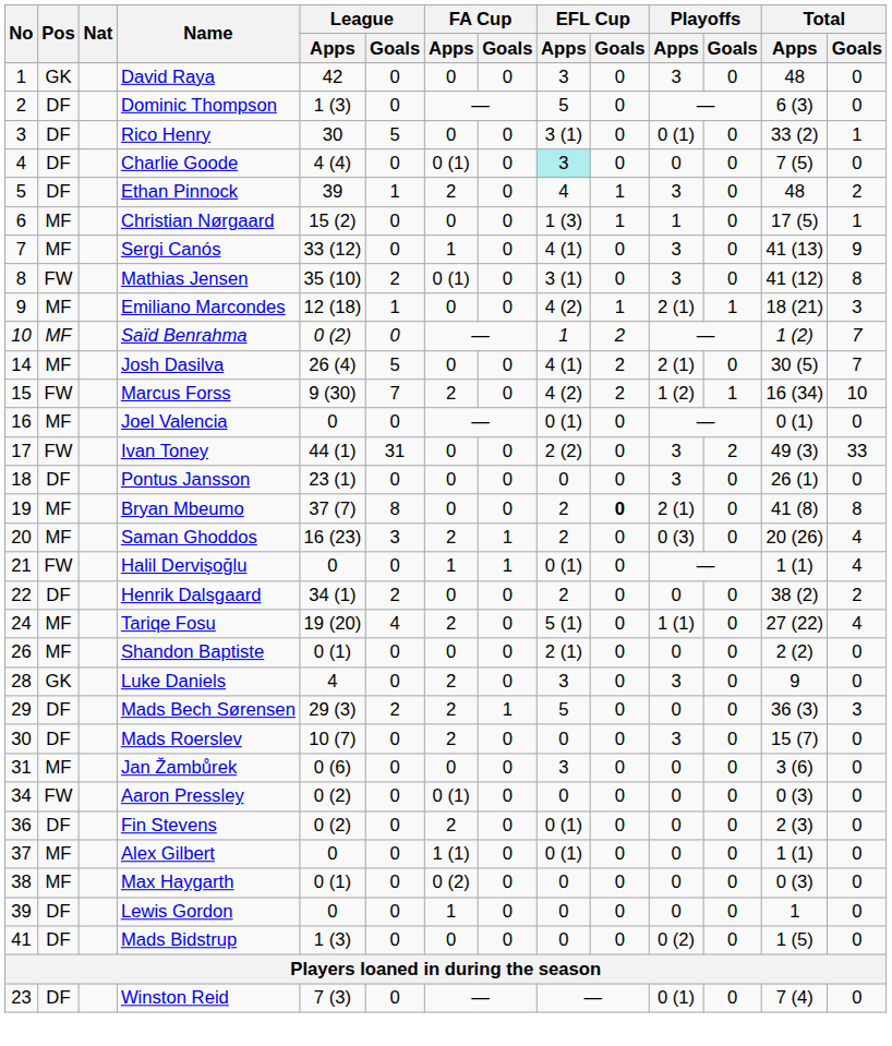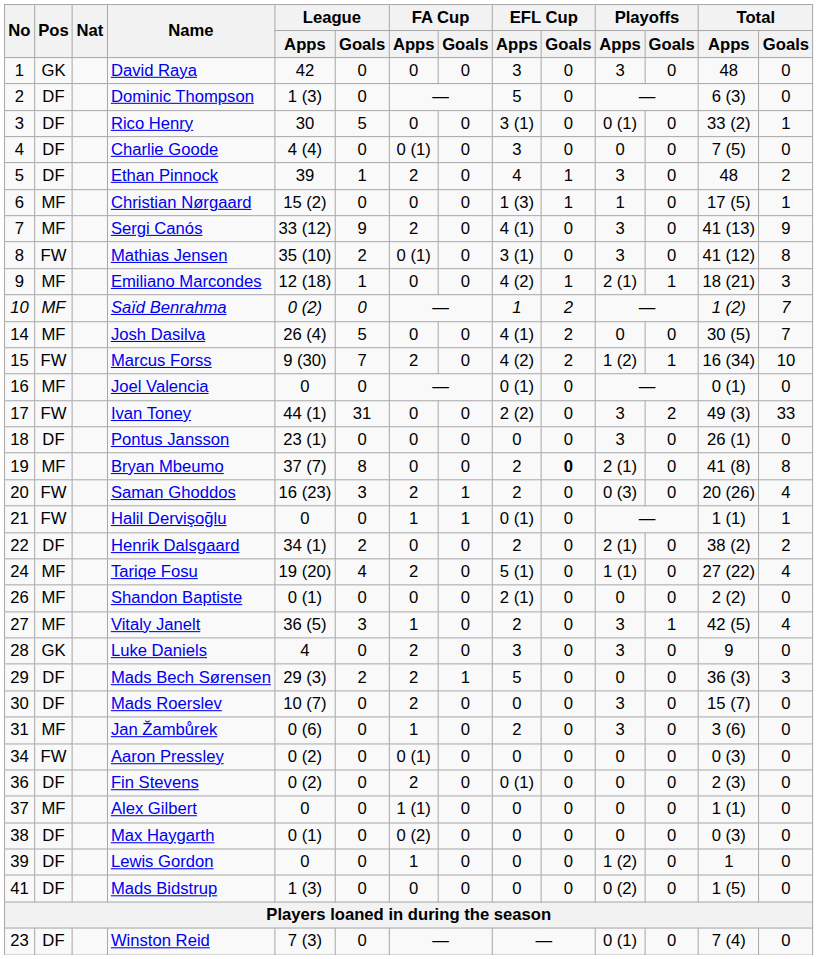 <table class="wikitable sortable" style="text-align:center">
 <tr>
 <th rowspan="2">No</th>
 <th rowspan="2">Pos</th>
 <th rowspan="2">Nat</th>
 <th rowspan="2">Name</th>
 <th colspan="2" style="width:85px;">League</th>
 <th colspan="2" style="width:85px;">FA Cup</th>
 <th colspan="2" style="width:85px;">EFL Cup</th>
 <th colspan="2">Playoffs</th>
 <th colspan="2" style="width:85px;">Total</th>
 </tr>
 <tr>
 <th>Apps</th>
 <th>Goals</th>
 <th>Apps</th>
 <th>Goals</th>
 <th>Apps</th>
 <th>Goals</th>
 <th>Apps</th>
 <th>Goals</th>
 <th>Apps</th>
 <th>Goals</th>
 </tr>
 <tr>
 <td>1</td>
 <td>GK</td>
 <td></td>
 <td style="text-align:left;"><a href='#'>David Raya</a></td>
 <td>42</td>
 <td>0</td>
 <td>0</td>
 <td>0</td>
 <td>3</td>
 <td>0</td>
 <td>3</td>
 <td>0</td>
 <td>48</td>
 <td>0</td>
 </tr>
 <tr>
 <td>2</td>
 <td>DF</td>
 <td></td>
 <td style="text-align:left;"><a href='#'>Dominic Thompson</a></td>
 <td>1 (3)</td>
 <td>0</td>
 <td colspan="2">—</td>
 <td>5</td>
 <td>0</td>
 <td colspan="2">—</td>
 <td>6 (3)</td>
 <td>0</td>
 </tr>
 <tr>
 <td>3</td>
 <td>DF</td>
 <td></td>
 <td style="text-align:left;"><a href='#'>Rico Henry</a></td>
 <td>30</td>
 <td>5</td>
 <td>0</td>
 <td>0</td>
 <td>3 (1)</td>
 <td>0</td>
 <td>0 (1)</td>
 <td>0</td>
 <td>33 (2)</td>
 <td>1</td>
 </tr>
 <tr>
 <td>4</td>
 <td>DF</td>
 <td></td>
 <td style="text-align:left;"><a href='#'>Charlie Goode</a></td>
 <td>4 (4)</td>
 <td>0</td>
 <td>0 (1)</td>
 <td>0</td>
-<td style="background: paleturquoise;">3</td>
+<td>3</td>
 <td>0</td>
 <td>0</td>
 <td>0</td>
 <td>7 (5)</td>
 <td>0</td>
 </tr>
 <tr>
 <td>5</td>
 <td>DF</td>
 <td></td>
 <td style="text-align:left;"><a href='#'>Ethan Pinnock</a></td>
 <td>39</td>
 <td>1</td>
 <td>2</td>
 <td>0</td>
 <td>4</td>
 <td>1</td>
 <td>3</td>
 <td>0</td>
 <td>48</td>
 <td>2</td>
 </tr>
 <tr>
 <td>6</td>
 <td>MF</td>
 <td></td>
 <td style="text-align:left;"><a href='#'>Christian Nørgaard</a></td>
 <td>15 (2)</td>
 <td>0</td>
 <td>0</td>
 <td>0</td>
 <td>1 (3)</td>
 <td>1</td>
 <td>1</td>
 <td>0</td>
 <td>17 (5)</td>
 <td>1</td>
 </tr>
 <tr>
 <td>7</td>
 <td>MF</td>
 <td></td>
 <td style="text-align:left;"><a href='#'>Sergi Canós</a></td>
 <td>33 (12)</td>
-<td>0</td>
-<td>1</td>
+<td>9</td>
+<td>2</td>
 <td>0</td>
 <td>4 (1)</td>
 <td>0</td>
 <td>3</td>
 <td>0</td>
 <td>41 (13)</td>
 <td>9</td>
 </tr>
 <tr>
 <td>8</td>
 <td>FW</td>
 <td></td>
 <td style="text-align:left;"><a href='#'>Mathias Jensen</a></td>
 <td>35 (10)</td>
 <td>2</td>
 <td>0 (1)</td>
 <td>0</td>
 <td>3 (1)</td>
 <td>0</td>
 <td>3</td>
 <td>0</td>
 <td>41 (12)</td>
 <td>8</td>
 </tr>
 <tr>
 <td>9</td>
 <td>MF</td>
 <td></td>
 <td style="text-align:left;"><a href='#'>Emiliano Marcondes</a></td>
 <td>12 (18)</td>
 <td>1</td>
 <td>0</td>
 <td>0</td>
 <td>4 (2)</td>
 <td>1</td>
 <td>2 (1)</td>
 <td>1</td>
 <td>18 (21)</td>
 <td>3</td>
 </tr>
 <tr>
 <td><em>10</em></td>
 <td><em>MF</em></td>
 <td><em></em></td>
 <td style="text-align:left;"><em><a href='#'>Saïd Benrahma</a></em></td>
 <td><em>0 (2)</em></td>
 <td><em>0</em></td>
 <td colspan="2"><em>—</em></td>
 <td><em>1</em></td>
 <td><em>2</em></td>
 <td colspan="2">—</td>
 <td><em>1 (2)</em></td>
 <td><em>7</em></td>
 </tr>
 <tr>
 <td>14</td>
 <td>MF</td>
 <td></td>
 <td style="text-align:left;"><a href='#'>Josh Dasilva</a></td>
 <td>26 (4)</td>
 <td>5</td>
 <td>0</td>
 <td>0</td>
 <td>4 (1)</td>
 <td>2</td>
-<td>2 (1)</td>
+<td>0</td>
 <td>0</td>
 <td>30 (5)</td>
 <td>7</td>
 </tr>
 <tr>
 <td>15</td>
 <td>FW</td>
 <td></td>
 <td style="text-align:left;"><a href='#'>Marcus Forss</a></td>
 <td>9 (30)</td>
 <td>7</td>
 <td>2</td>
 <td>0</td>
 <td>4 (2)</td>
 <td>2</td>
 <td>1 (2)</td>
 <td>1</td>
 <td>16 (34)</td>
 <td>10</td>
 </tr>
 <tr>
 <td>16</td>
 <td>MF</td>
 <td></td>
 <td style="text-align:left;"><a href='#'>Joel Valencia</a></td>
 <td>0</td>
 <td>0</td>
 <td colspan="2">—</td>
 <td>0 (1)</td>
 <td>0</td>
 <td colspan="2">—</td>
 <td>0 (1)</td>
 <td>0</td>
 </tr>
 <tr>
 <td>17</td>
 <td>FW</td>
 <td></td>
 <td style="text-align:left;"><a href='#'>Ivan Toney</a></td>
 <td>44 (1)</td>
 <td>31</td>
 <td>0</td>
 <td>0</td>
 <td>2 (2)</td>
 <td>0</td>
 <td>3</td>
 <td>2</td>
 <td>49 (3)</td>
 <td>33</td>
 </tr>
 <tr>
 <td>18</td>
 <td>DF</td>
 <td></td>
 <td style="text-align:left;"><a href='#'>Pontus Jansson</a></td>
 <td>23 (1)</td>
 <td>0</td>
 <td>0</td>
 <td>0</td>
 <td>0</td>
 <td>0</td>
 <td>3</td>
 <td>0</td>
 <td>26 (1)</td>
 <td>0</td>
 </tr>
 <tr>
 <td>19</td>
 <td>MF</td>
 <td></td>
 <td style="text-align:left;"><a href='#'>Bryan Mbeumo</a></td>
 <td>37 (7)</td>
 <td>8</td>
 <td>0</td>
 <td>0</td>
 <td>2</td>
 <td><strong>0</strong></td>
 <td>2 (1)</td>
 <td>0</td>
 <td>41 (8)</td>
 <td>8</td>
 </tr>
 <tr>
 <td>20</td>
-<td>MF</td>
+<td>FW</td>
 <td></td>
 <td style="text-align:left;"><a href='#'>Saman Ghoddos</a></td>
 <td>16 (23)</td>
 <td>3</td>
 <td>2</td>
 <td>1</td>
 <td>2</td>
 <td>0</td>
 <td>0 (3)</td>
 <td>0</td>
 <td>20 (26)</td>
 <td>4</td>
 </tr>
 <tr>
 <td>21</td>
 <td>FW</td>
 <td></td>
 <td style="text-align:left;"><a href='#'>Halil Dervişoğlu</a></td>
 <td>0</td>
 <td>0</td>
 <td>1</td>
 <td>1</td>
 <td>0 (1)</td>
 <td>0</td>
 <td colspan="2">—</td>
 <td>1 (1)</td>
-<td>4</td>
+<td>1</td>
 </tr>
 <tr>
 <td>22</td>
 <td>DF</td>
 <td></td>
 <td style="text-align:left;"><a href='#'>Henrik Dalsgaard</a></td>
 <td>34 (1)</td>
 <td>2</td>
 <td>0</td>
 <td>0</td>
 <td>2</td>
 <td>0</td>
-<td>0</td>
+<td>2 (1)</td>
 <td>0</td>
 <td>38 (2)</td>
 <td>2</td>
 </tr>
 <tr>
 <td>24</td>
 <td>MF</td>
 <td></td>
 <td style="text-align:left;"><a href='#'>Tariqe Fosu</a></td>
 <td>19 (20)</td>
 <td>4</td>
 <td>2</td>
 <td>0</td>
 <td>5 (1)</td>
 <td>0</td>
 <td>1 (1)</td>
 <td>0</td>
 <td>27 (22)</td>
 <td>4</td>
 </tr>
 <tr>
 <td>26</td>
 <td>MF</td>
 <td></td>
 <td style="text-align:left;"><a href='#'>Shandon Baptiste</a></td>
 <td>0 (1)</td>
 <td>0</td>
 <td>0</td>
 <td>0</td>
 <td>2 (1)</td>
 <td>0</td>
 <td>0</td>
 <td>0</td>
 <td>2 (2)</td>
 <td>0</td>
+</tr>
+<tr>
+<td>27</td>
+<td>MF</td>
+<td></td>
+<td style="text-align:left;"><a href='#'>Vitaly Janelt</a></td>
+<td>36 (5)</td>
+<td>3</td>
+<td>1</td>
+<td>0</td>
+<td>2</td>
+<td>0</td>
+<td>3</td>
+<td>1</td>
+<td>42 (5)</td>
+<td>4</td>
 </tr>
 <tr>
 <td>28</td>
 <td>GK</td>
 <td></td>
 <td style="text-align:left;"><a href='#'>Luke Daniels</a></td>
 <td>4</td>
 <td>0</td>
 <td>2</td>
 <td>0</td>
 <td>3</td>
 <td>0</td>
 <td>3</td>
 <td>0</td>
 <td>9</td>
 <td>0</td>
 </tr>
 <tr>
 <td>29</td>
 <td>DF</td>
 <td></td>
 <td style="text-align:left;"><a href='#'>Mads Bech Sørensen</a></td>
 <td>29 (3)</td>
 <td>2</td>
 <td>2</td>
 <td>1</td>
 <td>5</td>
 <td>0</td>
 <td>0</td>
 <td>0</td>
 <td>36 (3)</td>
 <td>3</td>
 </tr>
 <tr>
 <td>30</td>
 <td>DF</td>
 <td></td>
 <td style="text-align:left;"><a href='#'>Mads Roerslev</a></td>
 <td>10 (7)</td>
 <td>0</td>
 <td>2</td>
 <td>0</td>
 <td>0</td>
 <td>0</td>
 <td>3</td>
 <td>0</td>
 <td>15 (7)</td>
 <td>0</td>
 </tr>
 <tr>
 <td>31</td>
 <td>MF</td>
 <td></td>
 <td style="text-align:left;"><a href='#'>Jan Žambůrek</a></td>
 <td>0 (6)</td>
 <td>0</td>
+<td>1</td>
 <td>0</td>
+<td>2</td>
 <td>0</td>
 <td>3</td>
-<td>0</td>
-<td>0</td>
 <td>0</td>
 <td>3 (6)</td>
 <td>0</td>
 </tr>
 <tr>
 <td>34</td>
 <td>FW</td>
 <td></td>
 <td style="text-align:left;"><a href='#'>Aaron Pressley</a></td>
 <td>0 (2)</td>
 <td>0</td>
 <td>0 (1)</td>
 <td>0</td>
 <td>0</td>
 <td>0</td>
 <td>0</td>
 <td>0</td>
 <td>0 (3)</td>
 <td>0</td>
 </tr>
 <tr>
 <td>36</td>
 <td>DF</td>
 <td></td>
 <td style="text-align:left;"><a href='#'>Fin Stevens</a></td>
 <td>0 (2)</td>
 <td>0</td>
 <td>2</td>
 <td>0</td>
 <td>0 (1)</td>
 <td>0</td>
 <td>0</td>
 <td>0</td>
 <td>2 (3)</td>
 <td>0</td>
 </tr>
 <tr>
 <td>37</td>
 <td>MF</td>
 <td></td>
 <td style="text-align:left;"><a href='#'>Alex Gilbert</a></td>
 <td>0</td>
 <td>0</td>
 <td>1 (1)</td>
 <td>0</td>
-<td>0 (1)</td>
+<td>0</td>
 <td>0</td>
 <td>0</td>
 <td>0</td>
 <td>1 (1)</td>
 <td>0</td>
 </tr>
 <tr>
 <td>38</td>
-<td>MF</td>
+<td>DF</td>
 <td></td>
 <td style="text-align:left;"><a href='#'>Max Haygarth</a></td>
 <td>0 (1)</td>
 <td>0</td>
 <td>0 (2)</td>
 <td>0</td>
 <td>0</td>
 <td>0</td>
 <td>0</td>
 <td>0</td>
 <td>0 (3)</td>
 <td>0</td>
 </tr>
 <tr>
 <td>39</td>
 <td>DF</td>
 <td></td>
 <td style="text-align:left;"><a href='#'>Lewis Gordon</a></td>
 <td>0</td>
 <td>0</td>
 <td>1</td>
 <td>0</td>
 <td>0</td>
 <td>0</td>
-<td>0</td>
+<td>1 (2)</td>
 <td>0</td>
 <td>1</td>
 <td>0</td>
 </tr>
 <tr>
 <td>41</td>
 <td>DF</td>
 <td></td>
 <td style="text-align:left;"><a href='#'>Mads Bidstrup</a></td>
 <td>1 (3)</td>
 <td>0</td>
 <td>0</td>
 <td>0</td>
 <td>0</td>
 <td>0</td>
 <td>0 (2)</td>
 <td>0</td>
 <td>1 (5)</td>
 <td>0</td>
 </tr>
 <tr>
 <th colspan="14">Players loaned in during the season</th>
 </tr>
 <tr>
 <td>23</td>
 <td>DF</td>
 <td></td>
 <td style="text-align:left;"><a href='#'>Winston Reid</a></td>
 <td>7 (3)</td>
 <td>0</td>
 <td colspan="2">—</td>
 <td colspan="2">—</td>
 <td>0 (1)</td>
 <td>0</td>
 <td>7 (4)</td>
 <td>0</td>
 </tr>
 </table>
